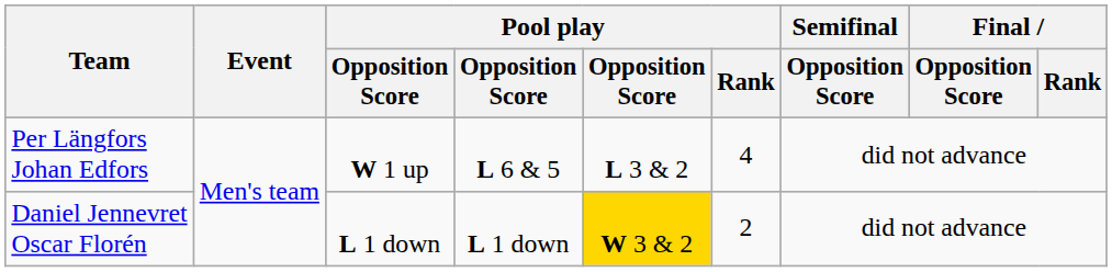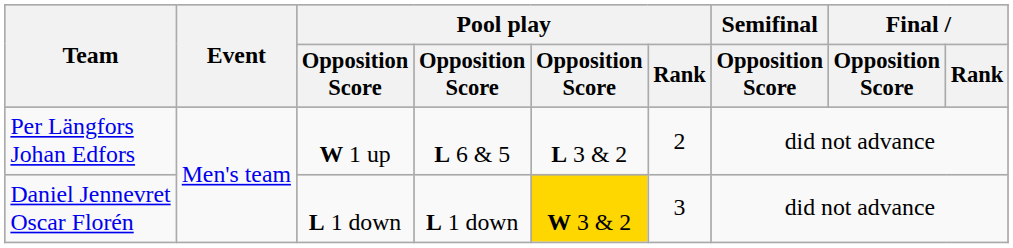 <table class="wikitable" style="font-size:90%">
 <tr>
 <th rowspan=2>Team</th>
 <th rowspan=2>Event</th>
 <th colspan=4>Pool play</th>
 <th>Semifinal</th>
 <th colspan=2>Final / </th>
 </tr>
 <tr style="font-size:95%">
 <th>Opposition<br>Score</th>
 <th>Opposition<br>Score</th>
 <th>Opposition<br>Score</th>
 <th>Rank</th>
 <th>Opposition<br>Score</th>
 <th>Opposition<br>Score</th>
 <th>Rank</th>
 </tr>
 <tr align=center>
 <td align=left><a href='#'>Per Längfors</a><br><a href='#'>Johan Edfors</a></td>
 <td align=left rowspan=2><a href='#'>Men's team</a></td>
 <td><br><strong>W</strong> 1 up</td>
 <td><br><strong>L</strong> 6 & 5</td>
 <td><br><strong>L</strong> 3 & 2</td>
-<td align=center>4</td>
+<td align=center>2</td>
 <td colspan=3>did not advance</td>
 </tr>
 <tr align=center>
 <td align=left><a href='#'>Daniel Jennevret</a><br><a href='#'>Oscar Florén</a></td>
 <td><br><strong>L</strong> 1 down</td>
 <td><br><strong>L</strong> 1 down</td>
 <td style="background: gold;"><br><strong>W</strong> 3 & 2</td>
-<td align=center>2</td>
+<td align=center>3</td>
 <td colspan=3>did not advance</td>
 </tr>
 </table>
